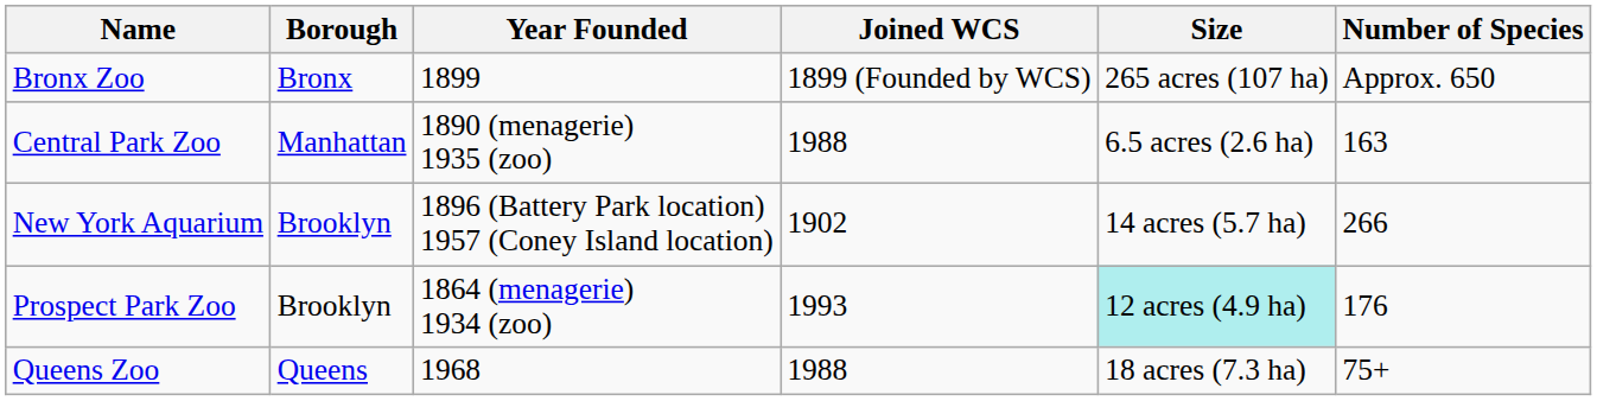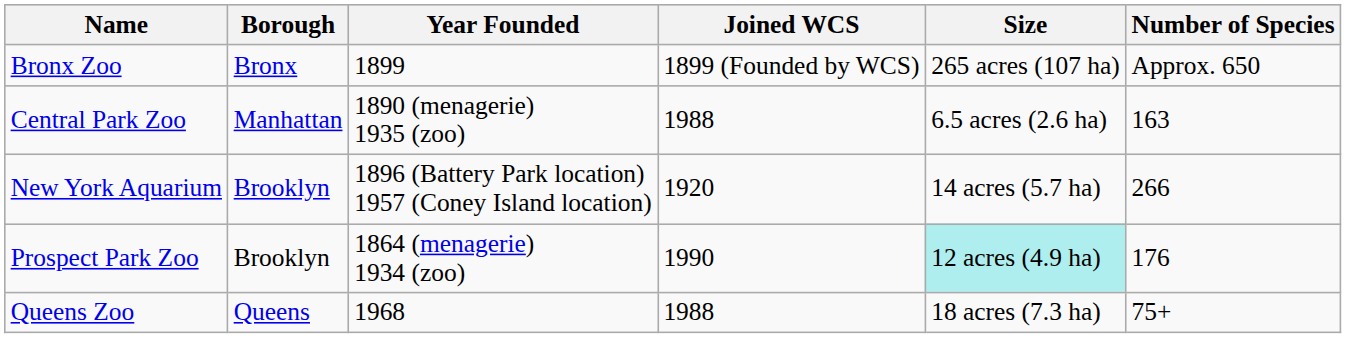 <table class="wikitable sortable">
 <tr>
 <th>Name</th>
 <th>Borough</th>
 <th>Year Founded</th>
 <th>Joined WCS</th>
 <th>Size</th>
 <th>Number of Species</th>
 </tr>
 <tr>
 <td><a href='#'>Bronx Zoo</a></td>
 <td><a href='#'>Bronx</a></td>
 <td>1899</td>
 <td>1899 (Founded by WCS)</td>
 <td>265 acres (107 ha)</td>
 <td>Approx. 650</td>
 </tr>
 <tr>
 <td><a href='#'>Central Park Zoo</a></td>
 <td><a href='#'>Manhattan</a></td>
 <td>1890 (menagerie)<br>1935 (zoo)</td>
 <td>1988</td>
 <td>6.5 acres (2.6 ha)</td>
 <td>163</td>
 </tr>
 <tr>
 <td><a href='#'>New York Aquarium</a></td>
 <td><a href='#'>Brooklyn</a></td>
 <td>1896 (Battery Park location)<br>1957 (Coney Island location)</td>
-<td>1902</td>
+<td>1920</td>
 <td>14 acres (5.7 ha)</td>
 <td>266</td>
 </tr>
 <tr>
 <td><a href='#'>Prospect Park Zoo</a></td>
 <td>Brooklyn</td>
 <td>1864 (<a href='#'>menagerie</a>)<br>1934 (zoo)</td>
-<td>1993</td>
+<td>1990</td>
 <td style="background: paleturquoise;">12 acres (4.9 ha)</td>
 <td>176</td>
 </tr>
 <tr>
 <td><a href='#'>Queens Zoo</a></td>
 <td><a href='#'>Queens</a></td>
 <td>1968</td>
 <td>1988</td>
 <td>18 acres (7.3 ha)</td>
 <td>75+</td>
 </tr>
 </table>
